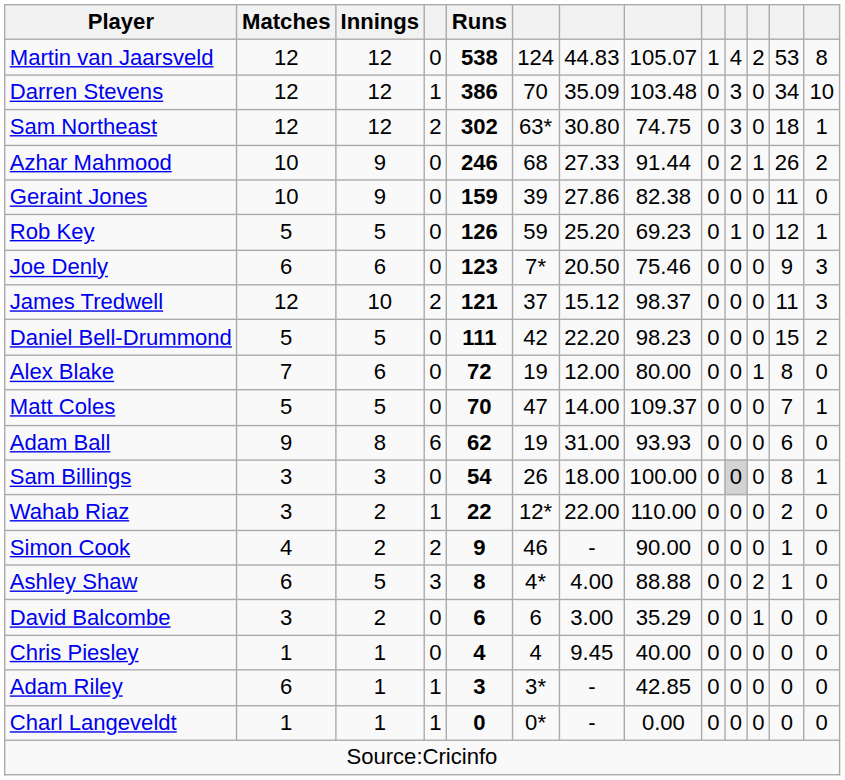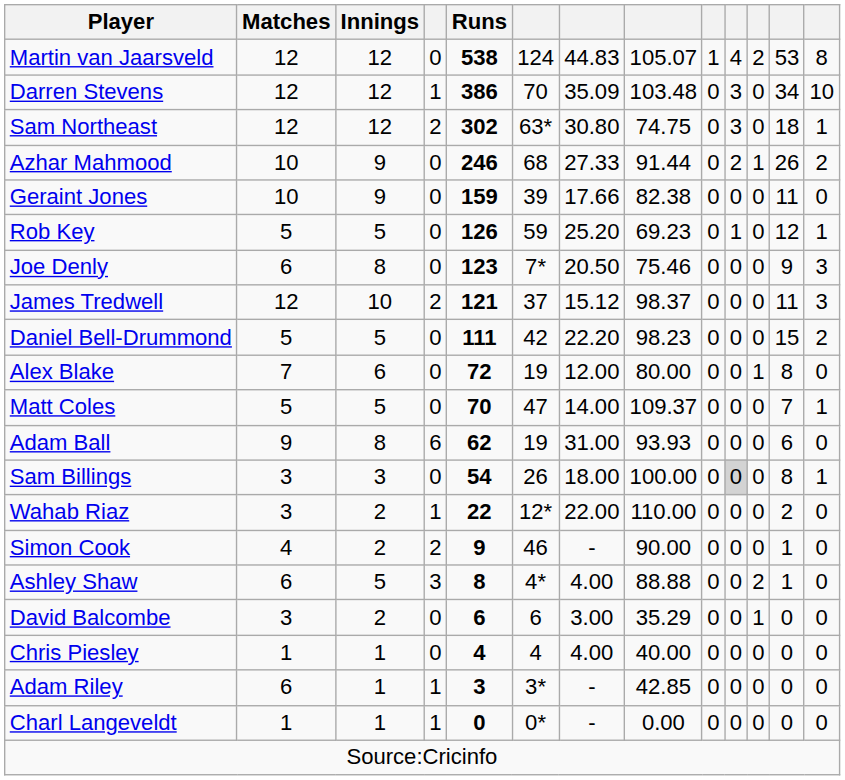 <table class="wikitable" style="text-align:center">
 <tr>
 <th>Player</th>
 <th>Matches</th>
 <th>Innings</th>
 <th></th>
 <th>Runs</th>
 <th></th>
 <th></th>
 <th></th>
 <th></th>
 <th></th>
 <th></th>
 <th></th>
 <th></th>
 </tr>
 <tr>
 <td align="left"><a href='#'>Martin van Jaarsveld</a></td>
 <td>12</td>
 <td>12</td>
 <td>0</td>
 <td><strong>538</strong></td>
 <td>124</td>
 <td>44.83</td>
 <td>105.07</td>
 <td>1</td>
 <td>4</td>
 <td>2</td>
 <td>53</td>
 <td>8</td>
 </tr>
 <tr>
 <td align="left"><a href='#'>Darren Stevens</a></td>
 <td>12</td>
 <td>12</td>
 <td>1</td>
 <td><strong>386</strong></td>
 <td>70</td>
 <td>35.09</td>
 <td>103.48</td>
 <td>0</td>
 <td>3</td>
 <td>0</td>
 <td>34</td>
 <td>10</td>
 </tr>
 <tr>
 <td align="left"><a href='#'>Sam Northeast</a></td>
 <td>12</td>
 <td>12</td>
 <td>2</td>
 <td><strong>302</strong></td>
 <td>63*</td>
 <td>30.80</td>
 <td>74.75</td>
 <td>0</td>
 <td>3</td>
 <td>0</td>
 <td>18</td>
 <td>1</td>
 </tr>
 <tr>
 <td align="left"><a href='#'>Azhar Mahmood</a></td>
 <td>10</td>
 <td>9</td>
 <td>0</td>
 <td><strong>246</strong></td>
 <td>68</td>
 <td>27.33</td>
 <td>91.44</td>
 <td>0</td>
 <td>2</td>
 <td>1</td>
 <td>26</td>
 <td>2</td>
 </tr>
 <tr>
 <td align="left"><a href='#'>Geraint Jones</a></td>
 <td>10</td>
 <td>9</td>
 <td>0</td>
 <td><strong>159</strong></td>
 <td>39</td>
-<td>27.86</td>
+<td>17.66</td>
 <td>82.38</td>
 <td>0</td>
 <td>0</td>
 <td>0</td>
 <td>11</td>
 <td>0</td>
 </tr>
 <tr>
 <td align="left"><a href='#'>Rob Key</a></td>
 <td>5</td>
 <td>5</td>
 <td>0</td>
 <td><strong>126</strong></td>
 <td>59</td>
 <td>25.20</td>
 <td>69.23</td>
 <td>0</td>
 <td>1</td>
 <td>0</td>
 <td>12</td>
 <td>1</td>
 </tr>
 <tr>
 <td align="left"><a href='#'>Joe Denly</a></td>
 <td>6</td>
-<td>6</td>
+<td>8</td>
 <td>0</td>
 <td><strong>123</strong></td>
 <td>7*</td>
 <td>20.50</td>
 <td>75.46</td>
 <td>0</td>
 <td>0</td>
 <td>0</td>
 <td>9</td>
 <td>3</td>
 </tr>
 <tr>
 <td align="left"><a href='#'>James Tredwell</a></td>
 <td>12</td>
 <td>10</td>
 <td>2</td>
 <td><strong>121</strong></td>
 <td>37</td>
 <td>15.12</td>
 <td>98.37</td>
 <td>0</td>
 <td>0</td>
 <td>0</td>
 <td>11</td>
 <td>3</td>
 </tr>
 <tr>
 <td align="left"><a href='#'>Daniel Bell-Drummond</a></td>
 <td>5</td>
 <td>5</td>
 <td>0</td>
 <td><strong>111</strong></td>
 <td>42</td>
 <td>22.20</td>
 <td>98.23</td>
 <td>0</td>
 <td>0</td>
 <td>0</td>
 <td>15</td>
 <td>2</td>
 </tr>
 <tr>
 <td align="left"><a href='#'>Alex Blake</a></td>
 <td>7</td>
 <td>6</td>
 <td>0</td>
 <td><strong>72</strong></td>
 <td>19</td>
 <td>12.00</td>
 <td>80.00</td>
 <td>0</td>
 <td>0</td>
 <td>1</td>
 <td>8</td>
 <td>0</td>
 </tr>
 <tr>
 <td align="left"><a href='#'>Matt Coles</a></td>
 <td>5</td>
 <td>5</td>
 <td>0</td>
 <td><strong>70</strong></td>
 <td>47</td>
 <td>14.00</td>
 <td>109.37</td>
 <td>0</td>
 <td>0</td>
 <td>0</td>
 <td>7</td>
 <td>1</td>
 </tr>
 <tr>
 <td align="left"><a href='#'>Adam Ball</a></td>
 <td>9</td>
 <td>8</td>
 <td>6</td>
 <td><strong>62</strong></td>
 <td>19</td>
 <td>31.00</td>
 <td>93.93</td>
 <td>0</td>
 <td>0</td>
 <td>0</td>
 <td>6</td>
 <td>0</td>
 </tr>
 <tr>
 <td align="left"><a href='#'>Sam Billings</a></td>
 <td>3</td>
 <td>3</td>
 <td>0</td>
 <td><strong>54</strong></td>
 <td>26</td>
 <td>18.00</td>
 <td>100.00</td>
 <td>0</td>
 <td style="background: lightgrey;">0</td>
 <td>0</td>
 <td>8</td>
 <td>1</td>
 </tr>
 <tr>
 <td align="left"><a href='#'>Wahab Riaz</a></td>
 <td>3</td>
 <td>2</td>
 <td>1</td>
 <td><strong>22</strong></td>
 <td>12*</td>
 <td>22.00</td>
 <td>110.00</td>
 <td>0</td>
 <td>0</td>
 <td>0</td>
 <td>2</td>
 <td>0</td>
 </tr>
 <tr>
 <td align="left"><a href='#'>Simon Cook</a></td>
 <td>4</td>
 <td>2</td>
 <td>2</td>
 <td><strong>9</strong></td>
 <td>46</td>
 <td>-</td>
 <td>90.00</td>
 <td>0</td>
 <td>0</td>
 <td>0</td>
 <td>1</td>
 <td>0</td>
 </tr>
 <tr>
 <td align="left"><a href='#'>Ashley Shaw</a></td>
 <td>6</td>
 <td>5</td>
 <td>3</td>
 <td><strong>8</strong></td>
 <td>4*</td>
 <td>4.00</td>
 <td>88.88</td>
 <td>0</td>
 <td>0</td>
 <td>2</td>
 <td>1</td>
 <td>0</td>
 </tr>
 <tr>
 <td align="left"><a href='#'>David Balcombe</a></td>
 <td>3</td>
 <td>2</td>
 <td>0</td>
 <td><strong>6</strong></td>
 <td>6</td>
 <td>3.00</td>
 <td>35.29</td>
 <td>0</td>
 <td>0</td>
 <td>1</td>
 <td>0</td>
 <td>0</td>
 </tr>
 <tr>
 <td align="left"><a href='#'>Chris Piesley</a></td>
 <td>1</td>
 <td>1</td>
 <td>0</td>
 <td><strong>4</strong></td>
 <td>4</td>
-<td>9.45</td>
+<td>4.00</td>
 <td>40.00</td>
 <td>0</td>
 <td>0</td>
 <td>0</td>
 <td>0</td>
 <td>0</td>
 </tr>
 <tr>
 <td align="left"><a href='#'>Adam Riley</a></td>
 <td>6</td>
 <td>1</td>
 <td>1</td>
 <td><strong>3</strong></td>
 <td>3*</td>
 <td>-</td>
 <td>42.85</td>
 <td>0</td>
 <td>0</td>
 <td>0</td>
 <td>0</td>
 <td>0</td>
 </tr>
 <tr>
 <td align="left"><a href='#'>Charl Langeveldt</a></td>
 <td>1</td>
 <td>1</td>
 <td>1</td>
 <td><strong>0</strong></td>
 <td>0*</td>
 <td>-</td>
 <td>0.00</td>
 <td>0</td>
 <td>0</td>
 <td>0</td>
 <td>0</td>
 <td>0</td>
 </tr>
 <tr>
 <td colspan="13">Source:Cricinfo</td>
 </tr>
 </table>
